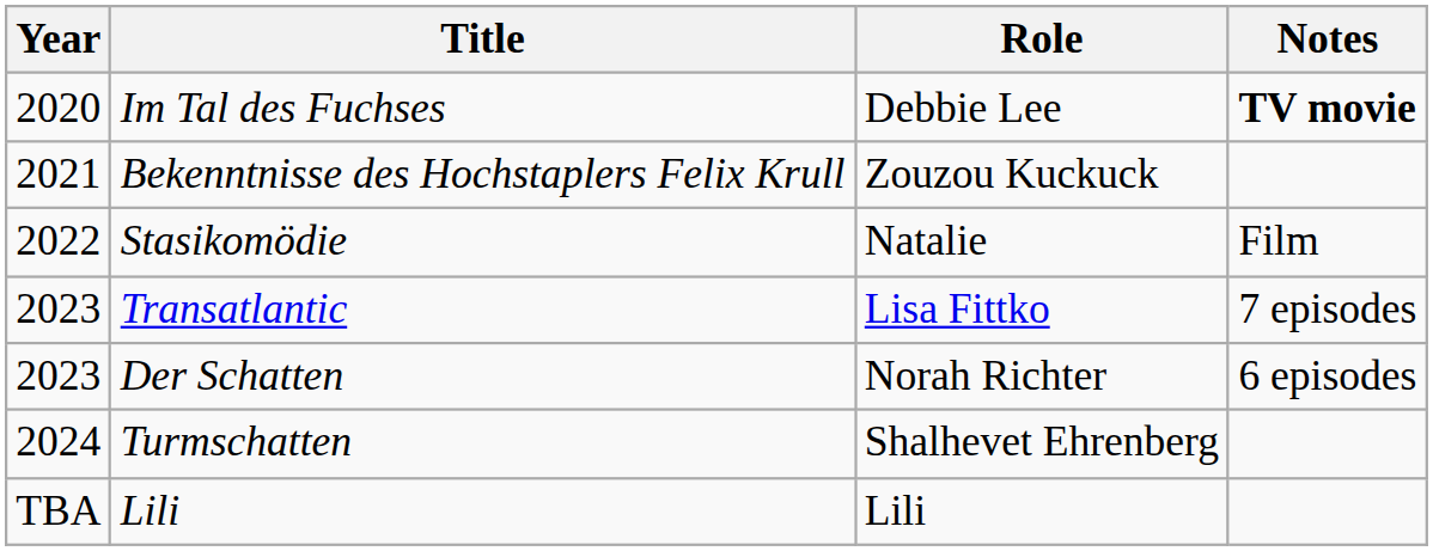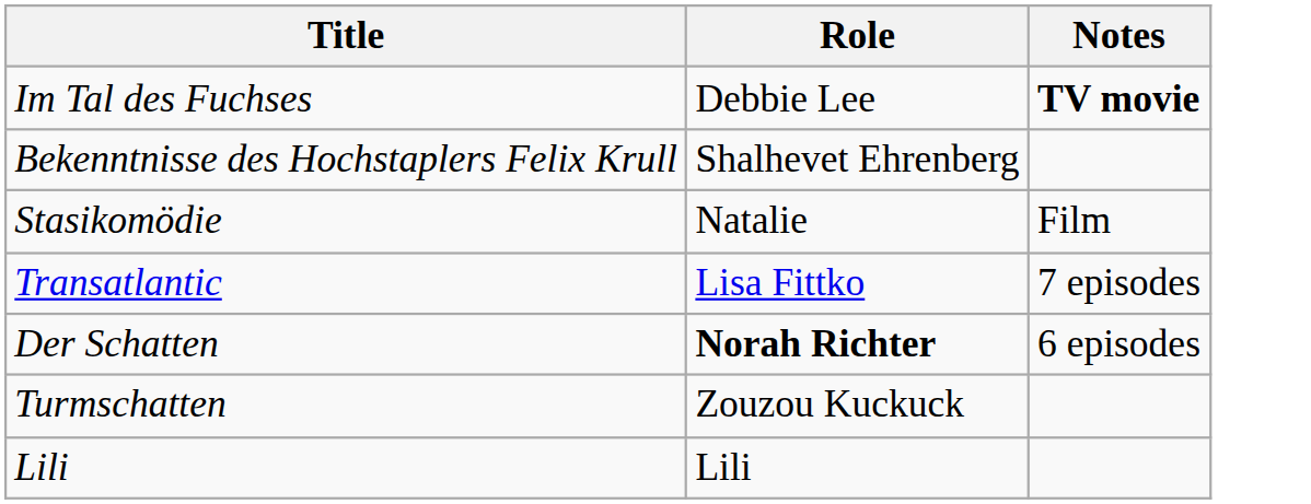 <table class="wikitable sortable">
 <tr>
-<th>Year</th>
 <th>Title</th>
 <th>Role</th>
 <th class="unsortable">Notes</th>
 </tr>
 <tr>
-<td>2020</td>
 <td><em>Im Tal des Fuchses</em></td>
 <td>Debbie Lee</td>
 <td><strong>TV movie</strong></td>
 </tr>
 <tr>
-<td>2021</td>
 <td><em>Bekenntnisse des Hochstaplers Felix Krull</em></td>
-<td>Zouzou Kuckuck</td>
+<td>Shalhevet Ehrenberg</td>
 <td></td>
 </tr>
 <tr>
-<td>2022</td>
 <td><em>Stasikomödie</em></td>
 <td>Natalie</td>
 <td>Film</td>
 </tr>
 <tr>
-<td>2023</td>
 <td><em><a href='#'>Transatlantic</a></em></td>
 <td><a href='#'>Lisa Fittko</a></td>
 <td>7 episodes</td>
 </tr>
 <tr>
-<td>2023</td>
 <td><em>Der Schatten</em></td>
-<td>Norah Richter</td>
+<td><strong>Norah Richter</strong></td>
 <td>6 episodes</td>
 </tr>
 <tr>
-<td>2024</td>
 <td><em>Turmschatten</em></td>
-<td>Shalhevet Ehrenberg</td>
+<td>Zouzou Kuckuck</td>
 <td></td>
 </tr>
 <tr>
-<td>TBA</td>
 <td><em>Lili</em></td>
 <td>Lili</td>
 <td></td>
 </tr>
 </table>
